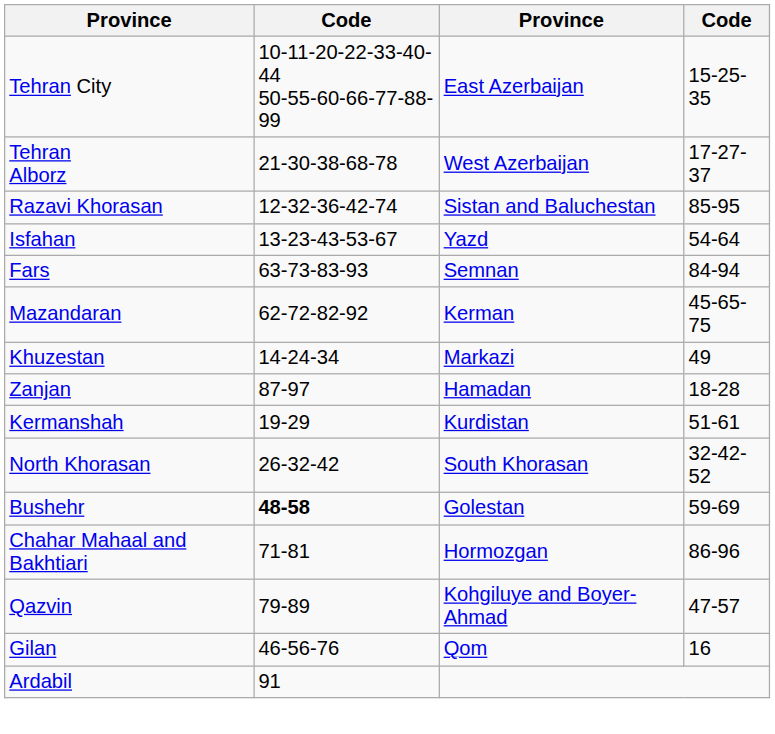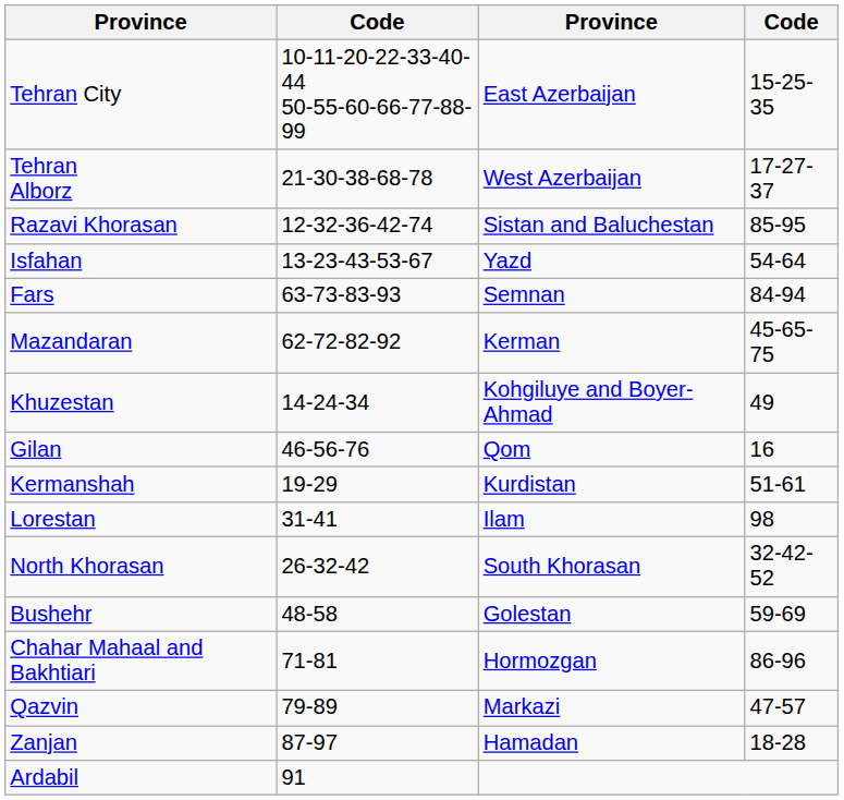 <table class="wikitable" border="2">
 <tr>
 <th>Province</th>
 <th>Code</th>
 <th>Province</th>
 <th>Code</th>
 </tr>
 <tr>
 <td><a href='#'>Tehran</a> City</td>
 <td>10-11-20-22-33-40-44<br>50-55-60-66-77-88-99</td>
 <td><a href='#'>East Azerbaijan</a></td>
 <td>15-25-35</td>
 </tr>
 <tr>
 <td><a href='#'>Tehran</a><br><a href='#'>Alborz</a></td>
 <td>21-30-38-68-78</td>
 <td><a href='#'>West Azerbaijan</a></td>
 <td>17-27-37</td>
 </tr>
 <tr>
 <td><a href='#'>Razavi Khorasan</a></td>
 <td>12-32-36-42-74</td>
 <td><a href='#'>Sistan and Baluchestan</a></td>
 <td>85-95</td>
 </tr>
 <tr>
 <td><a href='#'>Isfahan</a></td>
 <td>13-23-43-53-67</td>
 <td><a href='#'>Yazd</a></td>
 <td>54-64</td>
 </tr>
 <tr>
 <td><a href='#'>Fars</a></td>
 <td>63-73-83-93</td>
 <td><a href='#'>Semnan</a></td>
 <td>84-94</td>
 </tr>
 <tr>
 <td><a href='#'>Mazandaran</a></td>
 <td>62-72-82-92</td>
 <td><a href='#'>Kerman</a></td>
 <td>45-65-75</td>
 </tr>
 <tr>
 <td><a href='#'>Khuzestan</a></td>
 <td>14-24-34</td>
-<td><a href='#'>Markazi</a></td>
+<td><a href='#'>Kohgiluye and Boyer-Ahmad</a></td>
 <td>49</td>
 </tr>
 <tr>
-<td><a href='#'>Zanjan</a></td>
-<td>87-97</td>
-<td><a href='#'>Hamadan</a></td>
-<td>18-28</td>
+<td><a href='#'>Gilan</a></td>
+<td>46-56-76</td>
+<td><a href='#'>Qom</a></td>
+<td>16</td>
 </tr>
 <tr>
 <td><a href='#'>Kermanshah</a></td>
 <td>19-29</td>
 <td><a href='#'>Kurdistan</a></td>
 <td>51-61</td>
+</tr>
+<tr>
+<td><a href='#'>Lorestan</a></td>
+<td>31-41</td>
+<td><a href='#'>Ilam</a></td>
+<td>98</td>
 </tr>
 <tr>
 <td><a href='#'>North Khorasan</a></td>
 <td>26-32-42</td>
 <td><a href='#'>South Khorasan</a></td>
 <td>32-42-52</td>
 </tr>
 <tr>
 <td><a href='#'>Bushehr</a></td>
-<td><strong>48-58</strong></td>
+<td>48-58</td>
 <td><a href='#'>Golestan</a></td>
 <td>59-69</td>
 </tr>
 <tr>
 <td><a href='#'>Chahar Mahaal and Bakhtiari</a></td>
 <td>71-81</td>
 <td><a href='#'>Hormozgan</a></td>
 <td>86-96</td>
 </tr>
 <tr>
 <td><a href='#'>Qazvin</a></td>
 <td>79-89</td>
-<td><a href='#'>Kohgiluye and Boyer-Ahmad</a></td>
+<td><a href='#'>Markazi</a></td>
 <td>47-57</td>
 </tr>
 <tr>
-<td><a href='#'>Gilan</a></td>
-<td>46-56-76</td>
-<td><a href='#'>Qom</a></td>
-<td>16</td>
+<td><a href='#'>Zanjan</a></td>
+<td>87-97</td>
+<td><a href='#'>Hamadan</a></td>
+<td>18-28</td>
 </tr>
 <tr>
 <td><a href='#'>Ardabil</a></td>
 <td>91</td>
 </tr>
 </table>
